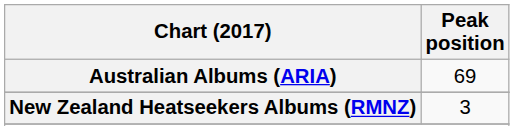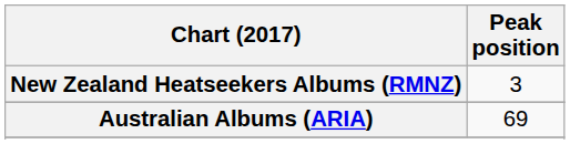 <table class="wikitable sortable plainrowheaders" style="text-align:center">
 <tr>
 <th scope="col">Chart (2017)</th>
 <th scope="col">Peak<br> position</th>
 </tr>
 <tr>
-<th scope="row">Australian Albums (<a href='#'>ARIA</a>)</th>
-<td>69</td>
+<th scope="row">New Zealand Heatseekers Albums (<a href='#'>RMNZ</a>)</th>
+<td>3</td>
 </tr>
 <tr>
 </tr>
 <tr>
 </tr>
 <tr>
 </tr>
 <tr>
 </tr>
 <tr>
 </tr>
 <tr>
 </tr>
 <tr>
 </tr>
 <tr>
 </tr>
 <tr>
-<th scope="row">New Zealand Heatseekers Albums (<a href='#'>RMNZ</a>)</th>
-<td>3</td>
+<th scope="row">Australian Albums (<a href='#'>ARIA</a>)</th>
+<td>69</td>
 </tr>
 <tr>
 </tr>
 <tr>
 </tr>
 <tr>
 </tr>
 <tr>
 </tr>
 <tr>
 </tr>
 </table>
